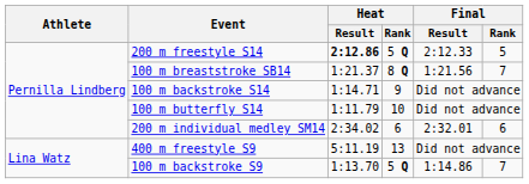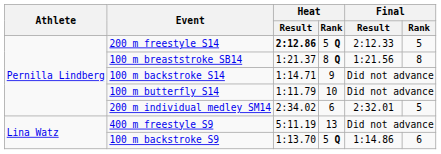 <table class="wikitable" style="font-size:90%">
 <tr>
 <th rowspan="2">Athlete</th>
 <th rowspan="2">Event</th>
 <th colspan=2>Heat</th>
 <th colspan=2>Final</th>
 </tr>
 <tr style="font-size:95%">
 <th>Result</th>
 <th>Rank</th>
 <th>Result</th>
 <th>Rank</th>
 </tr>
 <tr align=center>
 <td align=left rowspan=5><a href='#'>Pernilla Lindberg</a></td>
 <td align=left><a href='#'>200 m freestyle S14</a></td>
 <td><strong>2:12.86</strong></td>
 <td>5 <strong>Q</strong></td>
 <td>2:12.33</td>
 <td>5</td>
 </tr>
 <tr align=center>
 <td align=left><a href='#'>100 m breaststroke SB14</a></td>
 <td>1:21.37</td>
 <td>8 <strong>Q</strong></td>
 <td>1:21.56</td>
-<td>7</td>
+<td>8</td>
 </tr>
 <tr align=center>
 <td align=left><a href='#'>100 m backstroke S14</a></td>
 <td>1:14.71</td>
 <td>9</td>
 <td colspan=2>Did not advance</td>
 </tr>
 <tr align=center>
 <td align=left><a href='#'>100 m butterfly S14</a></td>
 <td>1:11.79</td>
 <td>10</td>
 <td colspan=2>Did not advance</td>
 </tr>
 <tr align=center>
 <td align=left><a href='#'>200 m individual medley SM14</a></td>
 <td>2:34.02</td>
 <td>6</td>
 <td>2:32.01</td>
-<td>6</td>
+<td>5</td>
 </tr>
 <tr align=center>
 <td align=left rowspan=2><a href='#'>Lina Watz</a></td>
 <td align=left><a href='#'>400 m freestyle S9</a></td>
 <td>5:11.19</td>
 <td>13</td>
 <td colspan=2>Did not advance</td>
 </tr>
 <tr align=center>
 <td align=left><a href='#'>100 m backstroke S9</a></td>
 <td>1:13.70</td>
 <td>5 <strong>Q</strong></td>
 <td>1:14.86</td>
-<td>7</td>
+<td>6</td>
 </tr>
 </table>
